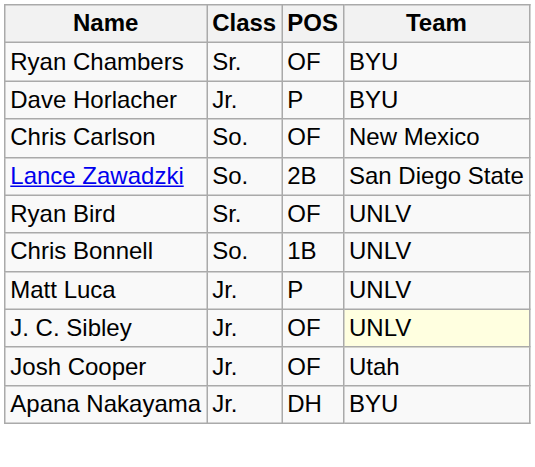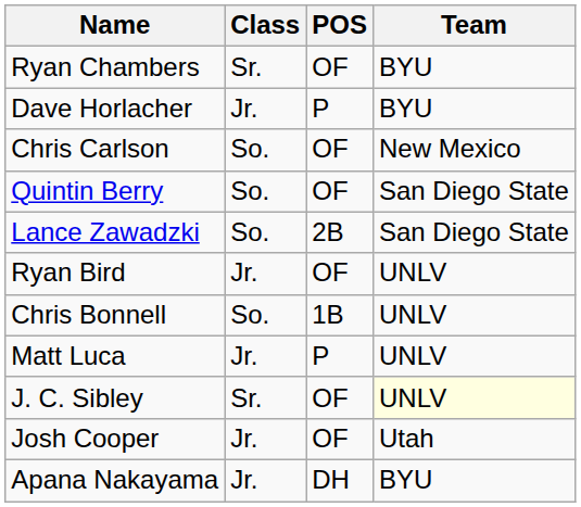 <table class=wikitable>
 <tr>
 <th>Name</th>
 <th>Class</th>
 <th>POS</th>
 <th>Team</th>
 </tr>
 <tr>
 <td>Ryan Chambers</td>
 <td>Sr.</td>
 <td>OF</td>
 <td>BYU</td>
 </tr>
 <tr>
 <td>Dave Horlacher</td>
 <td>Jr.</td>
 <td>P</td>
 <td>BYU</td>
 </tr>
 <tr>
 <td>Chris Carlson</td>
 <td>So.</td>
 <td>OF</td>
 <td>New Mexico</td>
 </tr>
 <tr>
+<td><a href='#'>Quintin Berry</a></td>
+<td>So.</td>
+<td>OF</td>
+<td>San Diego State</td>
+</tr>
+<tr>
 <td><a href='#'>Lance Zawadzki</a></td>
 <td>So.</td>
 <td>2B</td>
 <td>San Diego State</td>
 </tr>
 <tr>
 <td>Ryan Bird</td>
-<td>Sr.</td>
+<td>Jr.</td>
 <td>OF</td>
 <td>UNLV</td>
 </tr>
 <tr>
 <td>Chris Bonnell</td>
 <td>So.</td>
 <td>1B</td>
 <td>UNLV</td>
 </tr>
 <tr>
 <td>Matt Luca</td>
 <td>Jr.</td>
 <td>P</td>
 <td>UNLV</td>
 </tr>
 <tr>
 <td>J. C. Sibley</td>
-<td>Jr.</td>
+<td>Sr.</td>
 <td>OF</td>
 <td style="background: lightyellow;">UNLV</td>
 </tr>
 <tr>
 <td>Josh Cooper</td>
 <td>Jr.</td>
 <td>OF</td>
 <td>Utah</td>
 </tr>
 <tr>
 <td>Apana Nakayama</td>
 <td>Jr.</td>
 <td>DH</td>
 <td>BYU</td>
 </tr>
 </table>
